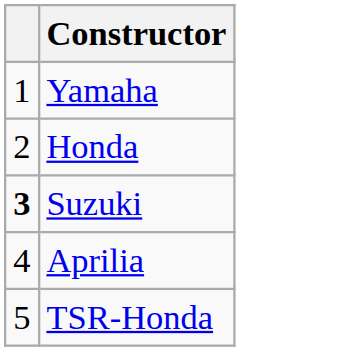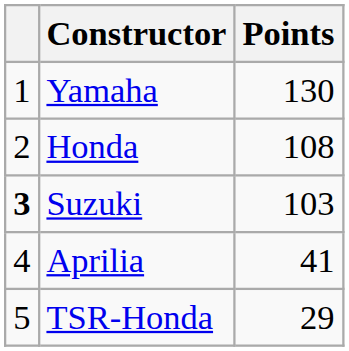 <table class="wikitable" style="font-size: 95%;">
 <tr>
 <th></th>
 <th>Constructor</th>
+<th>Points</th>
 </tr>
 <tr>
 <td align=center>1</td>
 <td> <a href='#'>Yamaha</a></td>
+<td align=right>130</td>
 </tr>
 <tr>
 <td align=center>2</td>
 <td> <a href='#'>Honda</a></td>
+<td align=right>108</td>
 </tr>
 <tr>
 <td align=center><strong>3</strong></td>
 <td> <a href='#'>Suzuki</a></td>
+<td align=right>103</td>
 </tr>
 <tr>
 <td align=center>4</td>
 <td> <a href='#'>Aprilia</a></td>
+<td align=right>41</td>
 </tr>
 <tr>
 <td align=center>5</td>
 <td> <a href='#'>TSR-Honda</a></td>
+<td align=right>29</td>
 </tr>
 </table>
